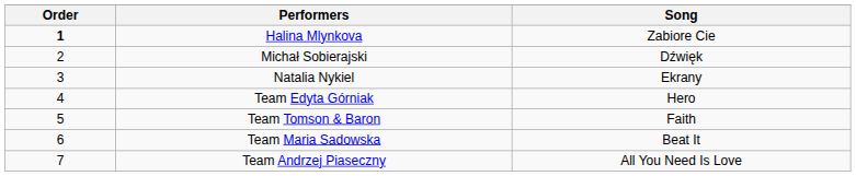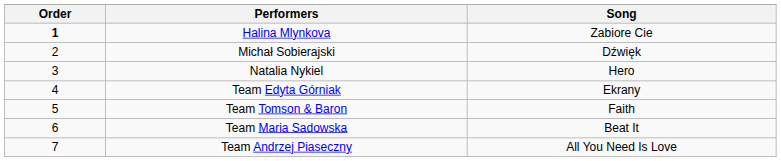 <table class="wikitable" style="text-align:center; width:65%;">
 <tr>
 </tr>
 <tr>
 <th>Order</th>
 <th>Performers</th>
 <th>Song</th>
 </tr>
 <tr>
 <td><strong>1</strong></td>
 <td><a href='#'>Halina Mlynkova</a></td>
 <td>Zabiore Cie</td>
 </tr>
 <tr>
 <td>2</td>
 <td>Michał Sobierajski</td>
 <td>Dźwięk</td>
 </tr>
 <tr>
 <td>3</td>
 <td>Natalia Nykiel</td>
-<td>Ekrany</td>
+<td>Hero</td>
 </tr>
 <tr>
 <td>4</td>
 <td>Team <a href='#'>Edyta Górniak</a></td>
-<td>Hero</td>
+<td>Ekrany</td>
 </tr>
 <tr>
 <td>5</td>
 <td>Team <a href='#'>Tomson & Baron</a></td>
 <td>Faith</td>
 </tr>
 <tr>
 <td>6</td>
 <td>Team <a href='#'>Maria Sadowska</a></td>
 <td>Beat It</td>
 </tr>
 <tr>
 <td>7</td>
 <td>Team <a href='#'>Andrzej Piaseczny</a></td>
 <td>All You Need Is Love</td>
 </tr>
 </table>
